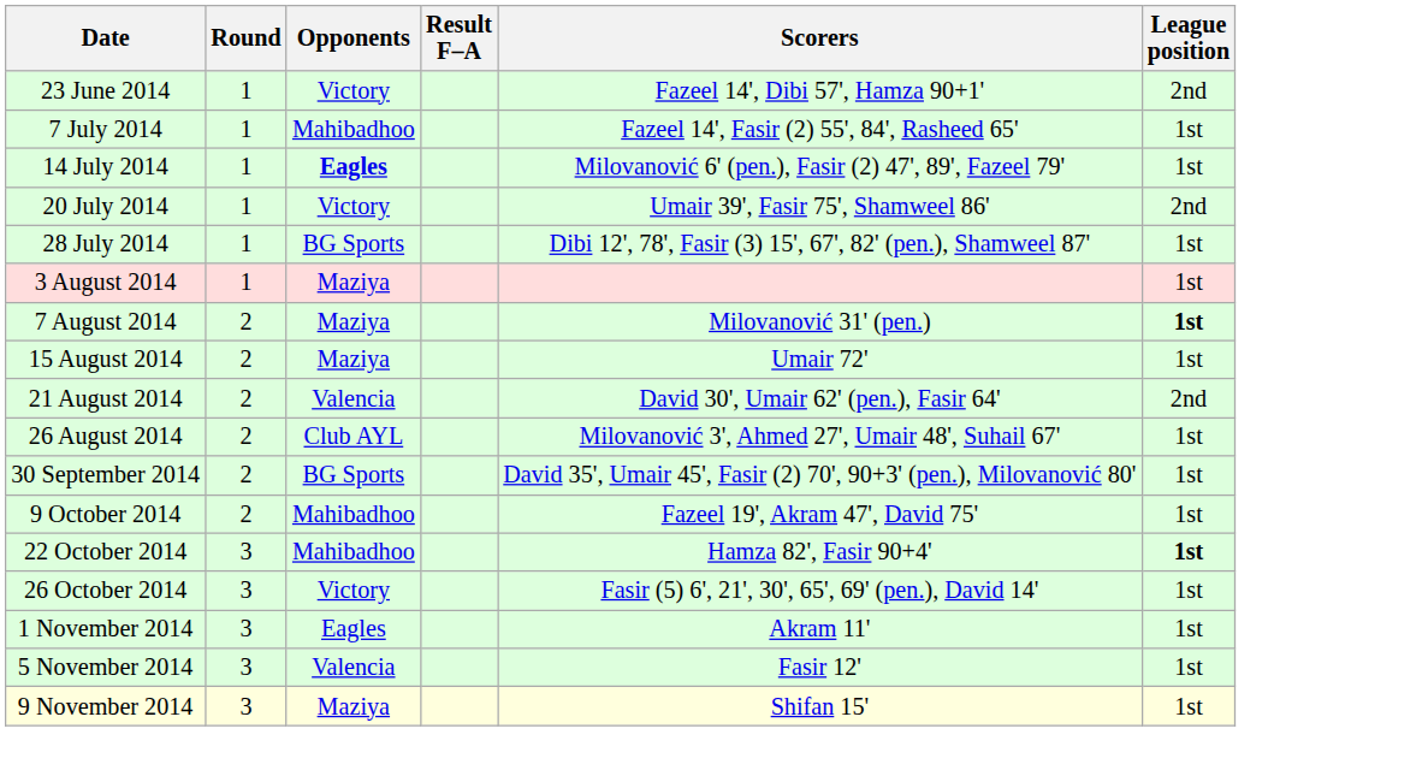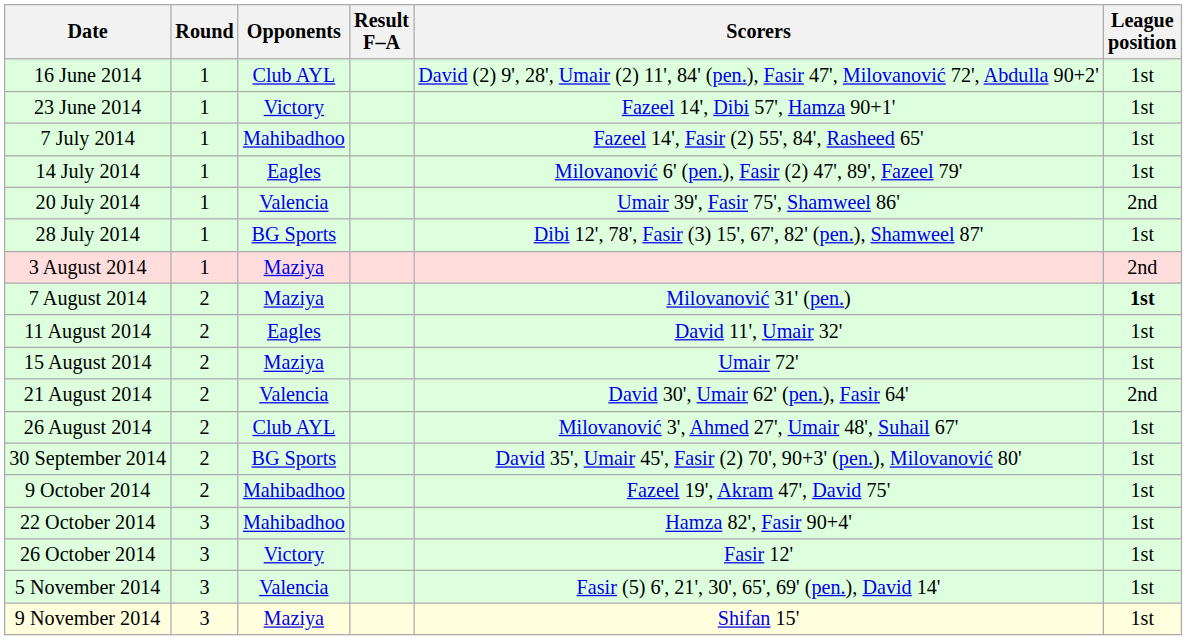 <table class="wikitable" style="text-align:center">
 <tr>
 <th>Date</th>
 <th>Round</th>
 <th>Opponents</th>
 <th>Result<br>F–A</th>
 <th>Scorers</th>
 <th>League<br>position</th>
 </tr>
 <tr bgcolor="#ddffdd">
+<td>16 June 2014</td>
+<td>1</td>
+<td><a href='#'>Club AYL</a></td>
+<td></td>
+<td><a href='#'>David</a> (2) 9', 28', <a href='#'>Umair</a> (2) 11', 84' (<a href='#'>pen.</a>), <a href='#'>Fasir</a> 47', <a href='#'>Milovanović</a> 72', <a href='#'>Abdulla</a> 90+2'</td>
+<td>1st</td>
+</tr>
+<tr bgcolor="#ddffdd">
 <td>23 June 2014</td>
 <td>1</td>
 <td><a href='#'>Victory</a></td>
 <td></td>
 <td><a href='#'>Fazeel</a> 14', <a href='#'>Dibi</a> 57', <a href='#'>Hamza</a> 90+1'</td>
-<td>2nd</td>
+<td>1st</td>
 </tr>
 <tr bgcolor="#ddffdd">
 <td>7 July 2014</td>
 <td>1</td>
 <td><a href='#'>Mahibadhoo</a></td>
 <td></td>
 <td><a href='#'>Fazeel</a> 14', <a href='#'>Fasir</a> (2) 55', 84', <a href='#'>Rasheed</a> 65'</td>
 <td>1st</td>
 </tr>
 <tr bgcolor="#ddffdd">
 <td>14 July 2014</td>
 <td>1</td>
-<td><strong><a href='#'>Eagles</a></strong></td>
+<td><a href='#'>Eagles</a></td>
 <td></td>
 <td><a href='#'>Milovanović</a> 6' (<a href='#'>pen.</a>), <a href='#'>Fasir</a> (2) 47', 89', <a href='#'>Fazeel</a> 79'</td>
 <td>1st</td>
 </tr>
 <tr bgcolor="#ddffdd">
 <td>20 July 2014</td>
 <td>1</td>
-<td><a href='#'>Victory</a></td>
+<td><a href='#'>Valencia</a></td>
 <td></td>
 <td><a href='#'>Umair</a> 39', <a href='#'>Fasir</a> 75', <a href='#'>Shamweel</a> 86'</td>
 <td>2nd</td>
 </tr>
 <tr bgcolor="#ddffdd">
 <td>28 July 2014</td>
 <td>1</td>
 <td><a href='#'>BG Sports</a></td>
 <td></td>
 <td><a href='#'>Dibi</a> 12', 78', <a href='#'>Fasir</a> (3) 15', 67', 82' (<a href='#'>pen.</a>), <a href='#'>Shamweel</a> 87'</td>
 <td>1st</td>
 </tr>
 <tr bgcolor="#ffdddd">
 <td>3 August 2014</td>
 <td>1</td>
 <td><a href='#'>Maziya</a></td>
 <td></td>
 <td></td>
-<td>1st</td>
+<td>2nd</td>
 </tr>
 <tr bgcolor="#ddffdd">
 <td>7 August 2014</td>
 <td>2</td>
 <td><a href='#'>Maziya</a></td>
 <td></td>
 <td><a href='#'>Milovanović</a> 31' (<a href='#'>pen.</a>)</td>
 <td><strong>1st</strong></td>
+</tr>
+<tr bgcolor="#ddffdd">
+<td>11 August 2014</td>
+<td>2</td>
+<td><a href='#'>Eagles</a></td>
+<td></td>
+<td><a href='#'>David</a> 11', <a href='#'>Umair</a> 32'</td>
+<td>1st</td>
 </tr>
 <tr bgcolor="#ddffdd">
 <td>15 August 2014</td>
 <td>2</td>
 <td><a href='#'>Maziya</a></td>
 <td></td>
 <td><a href='#'>Umair</a> 72'</td>
 <td>1st</td>
 </tr>
 <tr bgcolor="#ddffdd">
 <td>21 August 2014</td>
 <td>2</td>
 <td><a href='#'>Valencia</a></td>
 <td></td>
 <td><a href='#'>David</a> 30', <a href='#'>Umair</a> 62' (<a href='#'>pen.</a>), <a href='#'>Fasir</a> 64'</td>
 <td>2nd</td>
 </tr>
 <tr bgcolor="#ddffdd">
 <td>26 August 2014</td>
 <td>2</td>
 <td><a href='#'>Club AYL</a></td>
 <td></td>
 <td><a href='#'>Milovanović</a> 3', <a href='#'>Ahmed</a> 27', <a href='#'>Umair</a> 48', <a href='#'>Suhail</a> 67'</td>
 <td>1st</td>
 </tr>
 <tr bgcolor="#ddffdd">
 <td>30 September 2014</td>
 <td>2</td>
 <td><a href='#'>BG Sports</a></td>
 <td></td>
 <td><a href='#'>David</a> 35', <a href='#'>Umair</a> 45', <a href='#'>Fasir</a> (2) 70', 90+3' (<a href='#'>pen.</a>), <a href='#'>Milovanović</a> 80'</td>
 <td>1st</td>
 </tr>
 <tr bgcolor="#ddffdd">
 <td>9 October 2014</td>
 <td>2</td>
 <td><a href='#'>Mahibadhoo</a></td>
 <td></td>
 <td><a href='#'>Fazeel</a> 19', <a href='#'>Akram</a> 47', <a href='#'>David</a> 75'</td>
 <td>1st</td>
 </tr>
 <tr bgcolor="#ddffdd">
 <td>22 October 2014</td>
 <td>3</td>
 <td><a href='#'>Mahibadhoo</a></td>
 <td></td>
 <td><a href='#'>Hamza</a> 82', <a href='#'>Fasir</a> 90+4'</td>
-<td><strong>1st</strong></td>
+<td>1st</td>
 </tr>
 <tr bgcolor="#ddffdd">
 <td>26 October 2014</td>
 <td>3</td>
 <td><a href='#'>Victory</a></td>
 <td></td>
-<td><a href='#'>Fasir</a> (5) 6', 21', 30', 65', 69' (<a href='#'>pen.</a>), <a href='#'>David</a> 14'</td>
-<td>1st</td>
-</tr>
-<tr bgcolor="#ddffdd">
-<td>1 November 2014</td>
-<td>3</td>
-<td><a href='#'>Eagles</a></td>
-<td></td>
-<td><a href='#'>Akram</a> 11'</td>
+<td><a href='#'>Fasir</a> 12'</td>
 <td>1st</td>
 </tr>
 <tr bgcolor="#ddffdd">
 <td>5 November 2014</td>
 <td>3</td>
 <td><a href='#'>Valencia</a></td>
 <td></td>
-<td><a href='#'>Fasir</a> 12'</td>
+<td><a href='#'>Fasir</a> (5) 6', 21', 30', 65', 69' (<a href='#'>pen.</a>), <a href='#'>David</a> 14'</td>
 <td>1st</td>
 </tr>
 <tr bgcolor="#ffffdd">
 <td>9 November 2014</td>
 <td>3</td>
 <td><a href='#'>Maziya</a></td>
 <td></td>
 <td><a href='#'>Shifan</a> 15'</td>
 <td>1st</td>
 </tr>
 </table>
